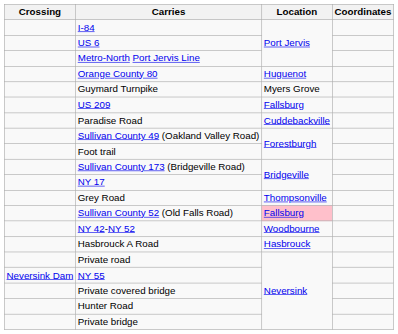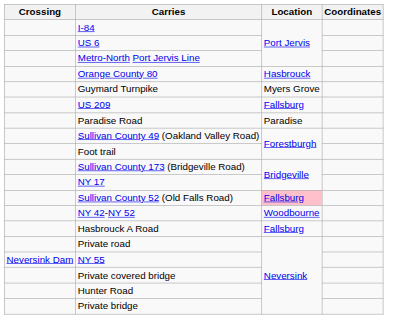 <table class=wikitable>
 <tr>
 <th>Crossing</th>
 <th>Carries</th>
 <th>Location</th>
 <th>Coordinates</th>
 </tr>
 <tr>
 <td></td>
 <td> <a href='#'>I-84</a></td>
 <td rowspan=3><a href='#'>Port Jervis</a></td>
 <td></td>
 </tr>
 <tr>
 <td></td>
 <td> <a href='#'>US 6</a></td>
 <td></td>
 </tr>
 <tr>
 <td></td>
 <td><a href='#'>Metro-North</a> <a href='#'>Port Jervis Line</a></td>
 <td></td>
 </tr>
 <tr>
 <td></td>
 <td><a href='#'>Orange County 80</a></td>
-<td><a href='#'>Huguenot</a></td>
+<td><a href='#'>Hasbrouck</a></td>
 <td></td>
 </tr>
 <tr>
 <td></td>
 <td>Guymard Turnpike</td>
 <td>Myers Grove</td>
 <td></td>
 </tr>
 <tr>
 <td></td>
 <td> <a href='#'>US 209</a></td>
 <td><a href='#'>Fallsburg</a></td>
 <td></td>
 </tr>
 <tr>
 <td></td>
 <td>Paradise Road</td>
-<td><a href='#'>Cuddebackville</a></td>
+<td>Paradise</td>
 <td></td>
 </tr>
 <tr>
 <td></td>
 <td><a href='#'>Sullivan County 49</a> (Oakland Valley Road)</td>
 <td rowspan=2><a href='#'>Forestburgh</a></td>
 <td></td>
 </tr>
 <tr>
 <td></td>
 <td>Foot trail</td>
 <td></td>
 </tr>
 <tr>
 <td></td>
 <td><a href='#'>Sullivan County 173</a> (Bridgeville Road)</td>
 <td rowspan=2><a href='#'>Bridgeville</a></td>
 <td></td>
 </tr>
 <tr>
 <td></td>
 <td><a href='#'>NY 17</a></td>
 <td></td>
 </tr>
 <tr>
 <td></td>
-<td>Grey Road</td>
-<td><a href='#'>Thompsonville</a></td>
-<td></td>
-</tr>
-<tr>
-<td></td>
 <td><a href='#'>Sullivan County 52</a> (Old Falls Road)</td>
 <td style="background: pink;"><a href='#'>Fallsburg</a></td>
 <td></td>
 </tr>
 <tr>
 <td></td>
 <td><a href='#'>NY 42</a>-<a href='#'>NY 52</a></td>
 <td><a href='#'>Woodbourne</a></td>
 <td></td>
 </tr>
 <tr>
 <td></td>
 <td>Hasbrouck A Road</td>
-<td><a href='#'>Hasbrouck</a></td>
+<td><a href='#'>Fallsburg</a></td>
 <td></td>
 </tr>
 <tr>
 <td></td>
 <td>Private road</td>
 <td rowspan=5><a href='#'>Neversink</a></td>
 <td></td>
 </tr>
 <tr>
 <td><a href='#'>Neversink Dam</a></td>
 <td><a href='#'>NY 55</a></td>
 <td></td>
 </tr>
 <tr>
 <td></td>
 <td>Private covered bridge</td>
 <td></td>
 </tr>
 <tr>
 <td></td>
 <td>Hunter Road</td>
 <td></td>
 </tr>
 <tr>
 <td></td>
 <td>Private bridge</td>
 <td></td>
 </tr>
 </table>
